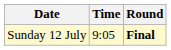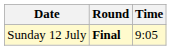 <table class="wikitable">
 <tr>
 <th>Date</th>
+<th>Round</th>
 <th>Time</th>
-<th>Round</th>
 </tr>
 <tr style=background:lemonchiffon>
 <td>Sunday 12 July</td>
+<td><strong>Final</strong></td>
 <td>9:05</td>
-<td><strong>Final</strong></td>
 </tr>
 </table>
